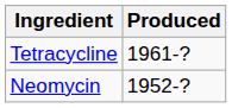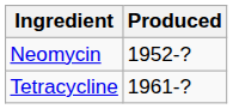 <table class="wikitable">
 <tr>
 <th>Ingredient</th>
 <th>Produced</th>
 </tr>
 <tr>
+<td><a href='#'>Neomycin</a></td>
+<td>1952-?</td>
+</tr>
+<tr>
 <td><a href='#'>Tetracycline</a></td>
 <td>1961-?</td>
 </tr>
-<tr>
-<td><a href='#'>Neomycin</a></td>
-<td>1952-?</td>
-</tr>
 </table>
